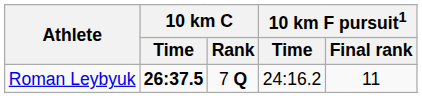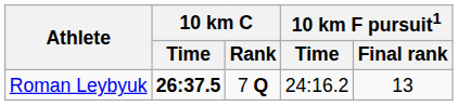 <table class="wikitable" border="1" style="font-size:90%">
 <tr>
 <th rowspan=2>Athlete</th>
 <th colspan=2>10 km C</th>
 <th colspan=2>10 km F pursuit<sup>1</sup></th>
 </tr>
 <tr>
 <th>Time</th>
 <th>Rank</th>
 <th>Time</th>
 <th>Final rank</th>
 </tr>
 <tr>
 <td><a href='#'>Roman Leybyuk</a></td>
 <td align=center><strong>26:37.5</strong></td>
 <td align=center>7 <strong>Q</strong></td>
 <td align=center>24:16.2</td>
-<td align=center>11</td>
+<td align=center>13</td>
 </tr>
 </table>
